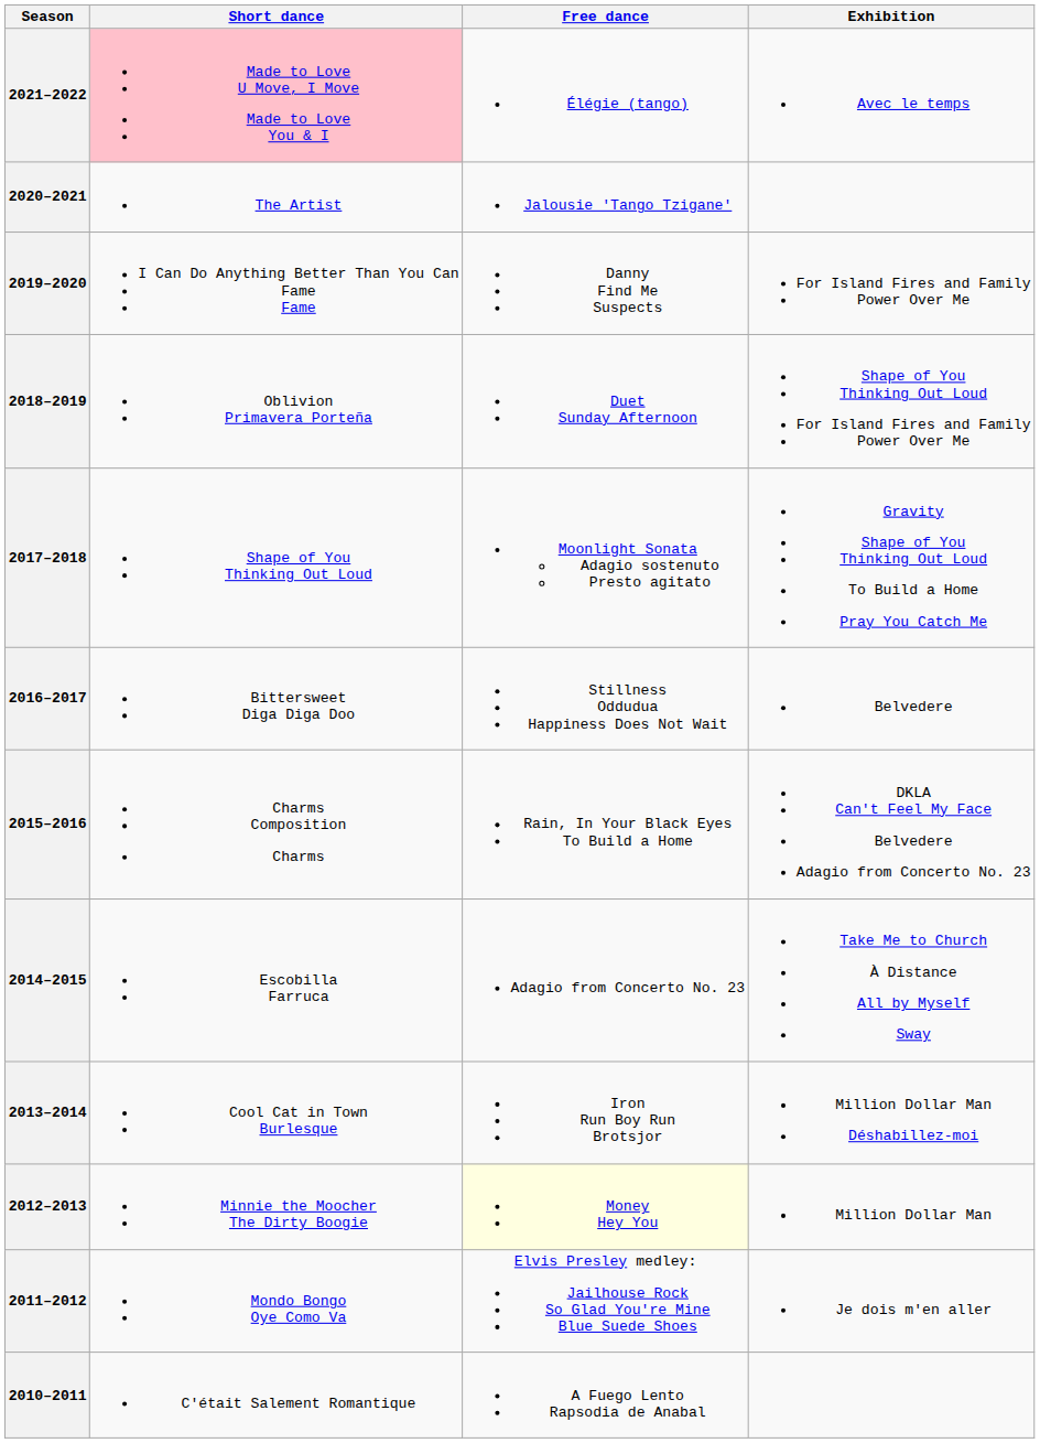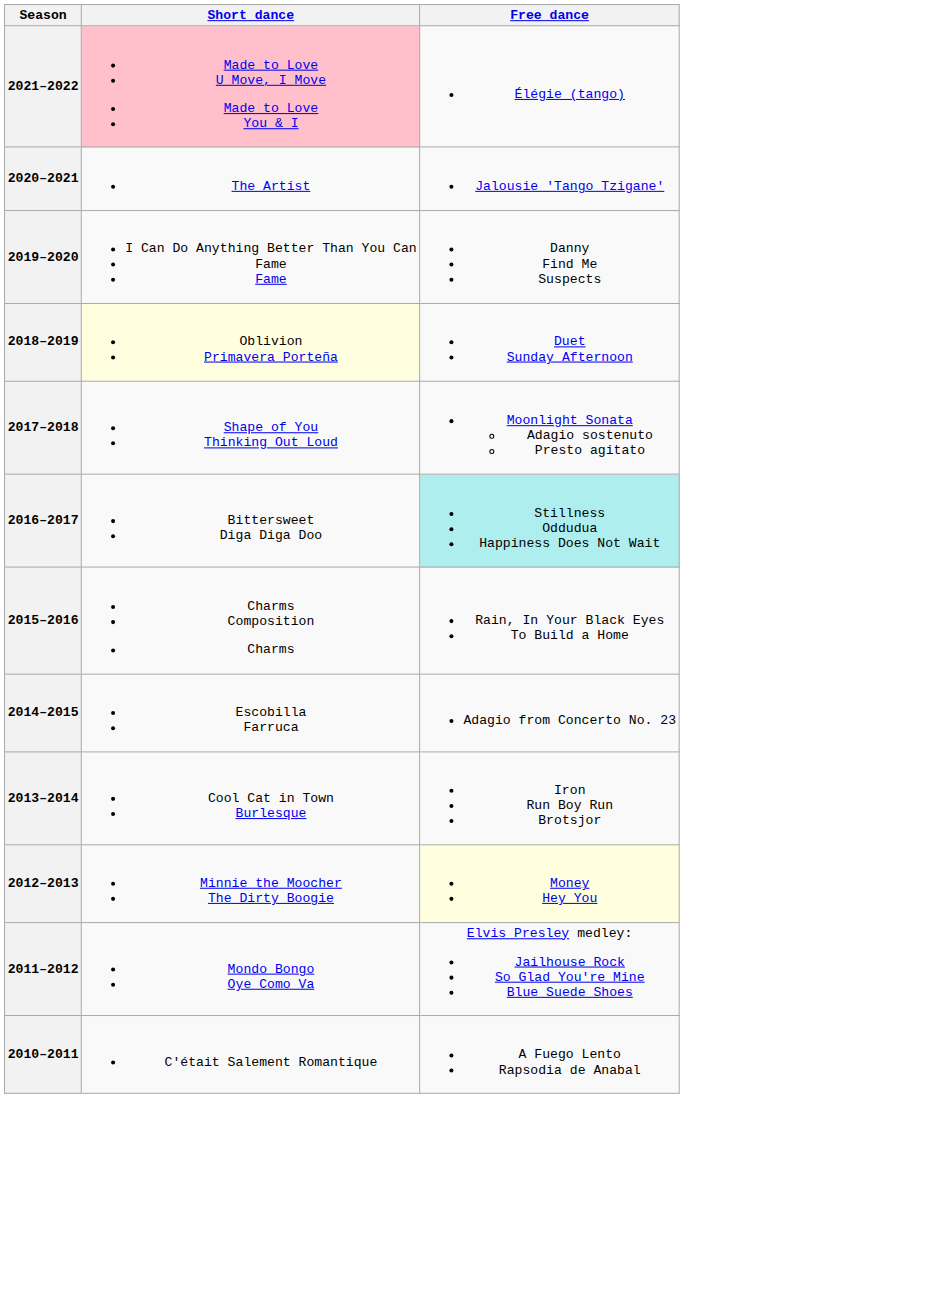 <table class="wikitable" style="text-align:center">
 <tr>
 <th>Season</th>
 <th><a href='#'>Short dance</a></th>
 <th><a href='#'>Free dance</a></th>
-<th>Exhibition</th>
 </tr>
 <tr>
 <th>2021–2022 <br> </th>
 <td style="background: pink;"><br><ul><li> <a href='#'>Made to Love</a></li><li> <a href='#'>U Move, I Move</a> <br> </li></ul><ul><li> <a href='#'>Made to Love</a></li><li> <a href='#'>You & I</a> <br> </li></ul></td>
 <td><br><ul><li><a href='#'>Élégie (tango)</a> <br> </li></ul></td>
-<td><br><ul><li><a href='#'>Avec le temps</a> <br> </li></ul></td>
 </tr>
 <tr>
 <th>2020–2021 <br> </th>
 <td><br><ul><li><a href='#'>The Artist</a> <br> </li></ul></td>
 <td><br><ul><li><a href='#'>Jalousie 'Tango Tzigane'</a> <br> </li></ul></td>
-<td></td>
 </tr>
 <tr>
 <th>2019–2020 <br> </th>
 <td><br><ul><li> I Can Do Anything Better Than You Can <br> </li><li> Fame <br> </li><li> <a href='#'>Fame</a> <br> </li></ul></td>
 <td><br><ul><li>Danny <br> </li><li>Find Me <br> </li><li>Suspects <br> </li></ul></td>
-<td><br><ul><li>For Island Fires and Family <br> </li><li>Power Over Me <br> </li></ul></td>
 </tr>
 <tr>
 <th>2018–2019 <br></th>
-<td><br><ul><li> Oblivion <br></li><li><a href='#'>Primavera Porteña</a> <br></li></ul></td>
+<td style="background: lightyellow;"><br><ul><li> Oblivion <br></li><li><a href='#'>Primavera Porteña</a> <br></li></ul></td>
 <td><br><ul><li><a href='#'>Duet</a> <br></li><li><a href='#'>Sunday Afternoon</a> <br></li></ul></td>
-<td><br><ul><li><a href='#'>Shape of You</a>  <br></li><li><a href='#'>Thinking Out Loud</a> <br></li></ul><ul><li>For Island Fires and Family <br> </li><li>Power Over Me <br> </li></ul></td>
 </tr>
 <tr>
 <th>2017–2018 <br> </th>
 <td><br><ul><li><a href='#'>Shape of You</a> <br></li><li><a href='#'>Thinking Out Loud</a> <br></li></ul></td>
 <td><br><ul><li><a href='#'>Moonlight Sonata</a> <br><ul><li>Adagio sostenuto <br> </li><li>Presto agitato</li></ul></li></ul></td>
-<td><br><ul><li><a href='#'>Gravity</a> <br></li></ul><ul><li><a href='#'>Shape of You</a>  <br></li><li><a href='#'>Thinking Out Loud</a> <br></li></ul><ul><li>To Build a Home <br></li></ul><ul><li><a href='#'>Pray You Catch Me</a> <br></li></ul></td>
 </tr>
 <tr>
 <th>2016–2017 <br> </th>
 <td><br><ul><li> Bittersweet <br></li><li> Diga Diga Doo <br></li></ul></td>
-<td><br><ul><li>Stillness <br></li><li>Oddudua <br></li><li>Happiness Does Not Wait <br></li></ul></td>
-<td><br><ul><li>Belvedere <br></li></ul></td>
+<td style="background: paleturquoise;"><br><ul><li>Stillness <br></li><li>Oddudua <br></li><li>Happiness Does Not Wait <br></li></ul></td>
 </tr>
 <tr>
 <th>2015–2016 <br> </th>
 <td><br><ul><li> Charms <br></li><li> Composition <br></li></ul><ul><li> Charms <br></li></ul></td>
 <td><br><ul><li>Rain, In Your Black Eyes <br></li><li>To Build a Home <br></li></ul></td>
-<td><br><ul><li>DKLA <br></li><li><a href='#'>Can't Feel My Face</a> <br></li></ul><ul><li>Belvedere <br></li></ul><ul><li>Adagio from Concerto No. 23 <br></li></ul></td>
 </tr>
 <tr>
 <th>2014–2015 <br> </th>
 <td><br><ul><li> Escobilla <br></li><li> Farruca <br></li></ul></td>
 <td><br><ul><li>Adagio from Concerto No. 23 <br></li></ul></td>
-<td><br><ul><li><a href='#'>Take Me to Church</a> <br></li></ul><ul><li>À Distance <br></li></ul><ul><li><a href='#'>All by Myself</a> <br></li></ul><ul><li><a href='#'>Sway</a> <br></li></ul></td>
 </tr>
 <tr>
 <th>2013–2014 <br> </th>
 <td><br><ul><li> Cool Cat in Town <br></li><li> <a href='#'>Burlesque</a></li></ul></td>
 <td><br><ul><li>Iron <br></li><li>Run Boy Run <br></li><li>Brotsjor <br></li></ul></td>
-<td><br><ul><li>Million Dollar Man <br></li></ul><ul><li><a href='#'>Déshabillez-moi</a></li></ul></td>
 </tr>
 <tr>
 <th>2012–2013 <br> </th>
 <td><br><ul><li> <a href='#'>Minnie the Moocher</a></li><li><a href='#'>The Dirty Boogie</a></li></ul></td>
 <td style="background: lightyellow;"><br><ul><li><a href='#'>Money</a> <br></li><li><a href='#'>Hey You</a> <br></li></ul></td>
-<td><br><ul><li>Million Dollar Man <br></li></ul></td>
 </tr>
 <tr>
 <th>2011–2012 <br> </th>
 <td><br><ul><li> <a href='#'>Mondo Bongo</a> <br></li><li> <a href='#'>Oye Como Va</a> <br></li></ul></td>
 <td><a href='#'>Elvis Presley</a> medley:<br><ul><li><a href='#'>Jailhouse Rock</a></li><li><a href='#'>So Glad You're Mine</a></li><li><a href='#'>Blue Suede Shoes</a></li></ul></td>
-<td><br><ul><li>Je dois m'en aller <br></li></ul></td>
 </tr>
 <tr>
 <th>2010–2011 <br> </th>
 <td><br><ul><li> C'était Salement Romantique <br></li></ul></td>
 <td><br><ul><li>A Fuego Lento <br></li><li>Rapsodia de Anabal <br></li></ul></td>
-<td></td>
 </tr>
 </table>
